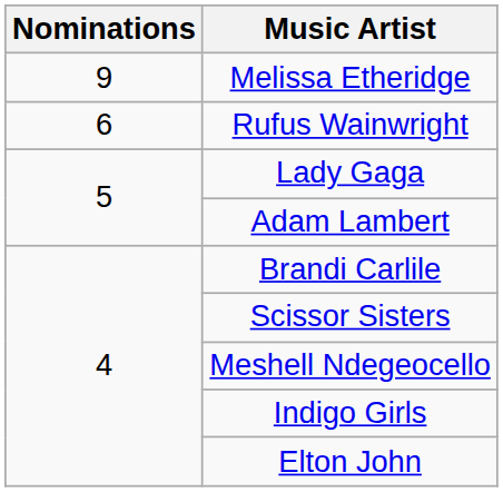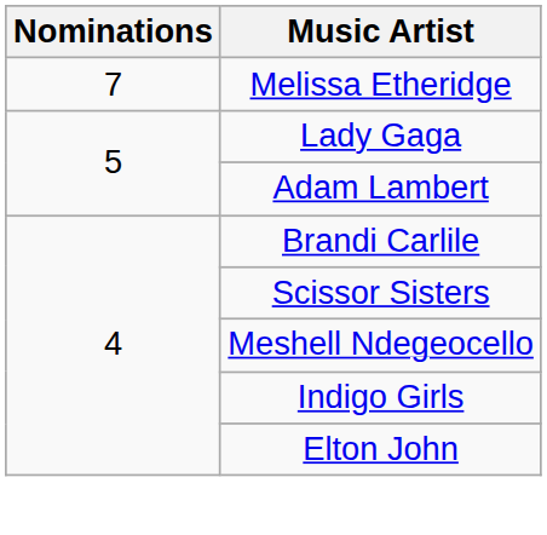 <table class="wikitable" style="text-align:center;">
 <tr>
 <th scope="col" width="9">Nominations</th>
 <th scope="col">Music Artist</th>
 </tr>
 <tr>
-<td style="text-align:center">9</td>
+<td style="text-align:center">7</td>
 <td><a href='#'>Melissa Etheridge</a></td>
-</tr>
-<tr>
-<td>6</td>
-<td><a href='#'>Rufus Wainwright</a></td>
 </tr>
 <tr>
 <td rowspan=2>5</td>
 <td><a href='#'>Lady Gaga</a></td>
 </tr>
 <tr>
 <td><a href='#'>Adam Lambert</a></td>
 </tr>
 <tr>
 <td rowspan=5>4</td>
 <td><a href='#'>Brandi Carlile</a></td>
 </tr>
 <tr>
 <td><a href='#'>Scissor Sisters</a></td>
 </tr>
 <tr>
 <td><a href='#'>Meshell Ndegeocello</a></td>
 </tr>
 <tr>
 <td><a href='#'>Indigo Girls</a></td>
 </tr>
 <tr>
 <td><a href='#'>Elton John</a></td>
 </tr>
 </table>
